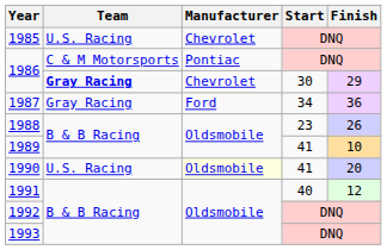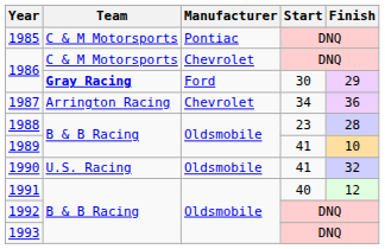 <table class="wikitable" style="font-size: 90%;">
 <tr>
 <th>Year</th>
 <th>Team</th>
 <th>Manufacturer</th>
 <th>Start</th>
 <th>Finish</th>
 </tr>
 <tr>
 <td><a href='#'>1985</a></td>
-<td><a href='#'>U.S. Racing</a></td>
-<td><a href='#'>Chevrolet</a></td>
+<td><a href='#'>C & M Motorsports</a></td>
+<td><a href='#'>Pontiac</a></td>
 <td align=center colspan=2 style="background:#FFCFCF;">DNQ</td>
 </tr>
 <tr>
 <td rowspan=2><a href='#'>1986</a></td>
 <td><a href='#'>C & M Motorsports</a></td>
-<td><a href='#'>Pontiac</a></td>
+<td><a href='#'>Chevrolet</a></td>
 <td align=center colspan=2 style="background:#FFCFCF;">DNQ</td>
 </tr>
 <tr>
 <td><strong><a href='#'>Gray Racing</a></strong></td>
-<td><a href='#'>Chevrolet</a></td>
+<td><a href='#'>Ford</a></td>
 <td align=center>30</td>
 <td align=center style="background:#EFCFFF;">29</td>
 </tr>
 <tr>
 <td><a href='#'>1987</a></td>
-<td><a href='#'>Gray Racing</a></td>
-<td><a href='#'>Ford</a></td>
+<td><a href='#'>Arrington Racing</a></td>
+<td><a href='#'>Chevrolet</a></td>
 <td align=center>34</td>
 <td align=center style="background:#EFCFFF;">36</td>
 </tr>
 <tr>
 <td><a href='#'>1988</a></td>
 <td rowspan=2><a href='#'>B & B Racing</a></td>
 <td rowspan=2><a href='#'>Oldsmobile</a></td>
 <td align=center>23</td>
-<td align=center style="background:#CFCFFF;">26</td>
+<td align=center style="background:#CFCFFF;">28</td>
 </tr>
 <tr>
 <td><a href='#'>1989</a></td>
 <td align=center>41</td>
 <td align=center style="background:#FFDF9F;">10</td>
 </tr>
 <tr>
 <td><a href='#'>1990</a></td>
 <td><a href='#'>U.S. Racing</a></td>
-<td style="background: lightyellow;"><a href='#'>Oldsmobile</a></td>
+<td><a href='#'>Oldsmobile</a></td>
 <td align=center>41</td>
-<td align=center style="background:#CFCFFF;">20</td>
+<td align=center style="background:#CFCFFF;">32</td>
 </tr>
 <tr>
 <td><a href='#'>1991</a></td>
 <td rowspan=3><a href='#'>B & B Racing</a></td>
 <td rowspan=3><a href='#'>Oldsmobile</a></td>
 <td align=center>40</td>
 <td align=center style="background:#DFFFDF;">12</td>
 </tr>
 <tr>
 <td><a href='#'>1992</a></td>
 <td align=center colspan=2 style="background:#FFCFCF;">DNQ</td>
 </tr>
 <tr>
 <td><a href='#'>1993</a></td>
 <td align=center colspan=2 style="background:#FFCFCF;">DNQ</td>
 </tr>
 </table>
